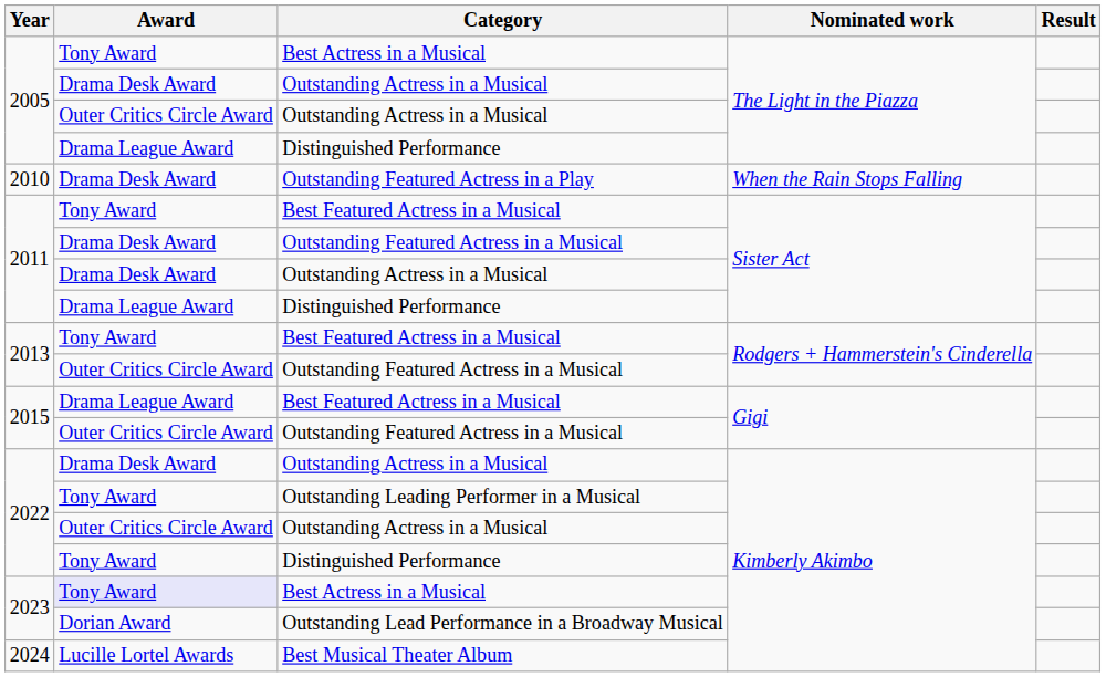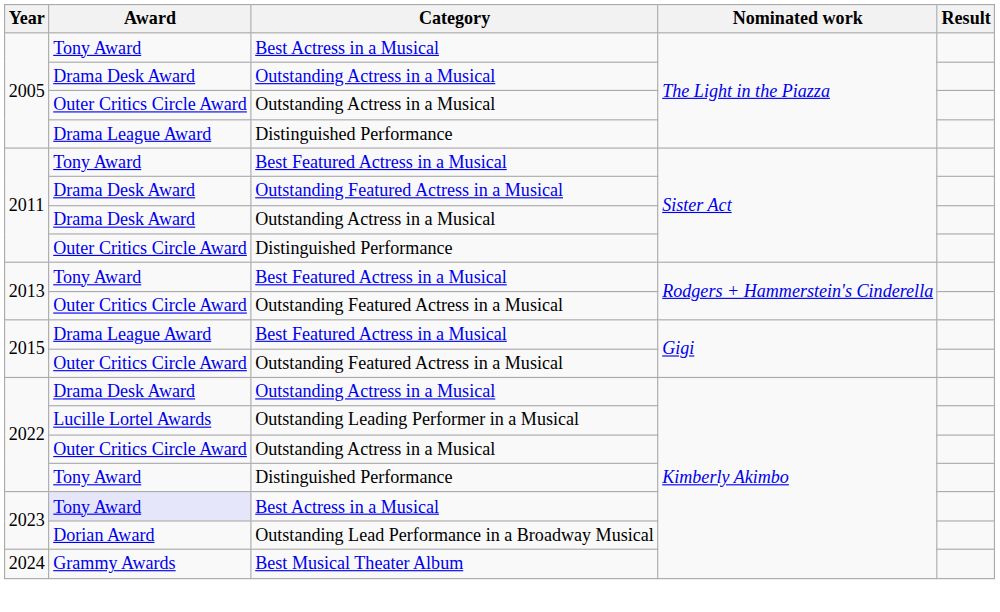 <table class="wikitable">
 <tr>
 <th>Year</th>
 <th>Award</th>
 <th>Category</th>
 <th>Nominated work</th>
 <th>Result</th>
 </tr>
 <tr>
 <td rowspan="4">2005</td>
 <td><a href='#'>Tony Award</a></td>
 <td><a href='#'>Best Actress in a Musical</a></td>
 <td rowspan="4"><em><a href='#'>The Light in the Piazza</a></em></td>
 <td></td>
 </tr>
 <tr>
 <td><a href='#'>Drama Desk Award</a></td>
 <td><a href='#'>Outstanding Actress in a Musical</a></td>
 <td></td>
 </tr>
 <tr>
 <td><a href='#'>Outer Critics Circle Award</a></td>
 <td>Outstanding Actress in a Musical</td>
 <td></td>
 </tr>
 <tr>
 <td><a href='#'>Drama League Award</a></td>
 <td>Distinguished Performance</td>
 <td></td>
 </tr>
 <tr>
-<td>2010</td>
-<td><a href='#'>Drama Desk Award</a></td>
-<td><a href='#'>Outstanding Featured Actress in a Play</a></td>
-<td><em><a href='#'>When the Rain Stops Falling</a></em></td>
-<td></td>
-</tr>
-<tr>
 <td rowspan="4">2011</td>
 <td><a href='#'>Tony Award</a></td>
 <td><a href='#'>Best Featured Actress in a Musical</a></td>
 <td rowspan="4"><em><a href='#'>Sister Act</a></em></td>
 <td></td>
 </tr>
 <tr>
 <td><a href='#'>Drama Desk Award</a></td>
 <td><a href='#'>Outstanding Featured Actress in a Musical</a></td>
 <td></td>
 </tr>
 <tr>
 <td><a href='#'>Drama Desk Award</a></td>
 <td>Outstanding Actress in a Musical</td>
 <td></td>
 </tr>
 <tr>
-<td><a href='#'>Drama League Award</a></td>
+<td><a href='#'>Outer Critics Circle Award</a></td>
 <td>Distinguished Performance</td>
 <td></td>
 </tr>
 <tr>
 <td rowspan="2">2013</td>
 <td><a href='#'>Tony Award</a></td>
 <td><a href='#'>Best Featured Actress in a Musical</a></td>
 <td rowspan="2"><a href='#'><em>Rodgers + Hammerstein's Cinderella</em></a></td>
 <td></td>
 </tr>
 <tr>
 <td><a href='#'>Outer Critics Circle Award</a></td>
 <td>Outstanding Featured Actress in a Musical</td>
 <td></td>
 </tr>
 <tr>
 <td rowspan="2">2015</td>
 <td><a href='#'>Drama League Award</a></td>
 <td><a href='#'>Best Featured Actress in a Musical</a></td>
 <td rowspan="2"><em><a href='#'>Gigi</a></em></td>
 <td></td>
 </tr>
 <tr>
 <td><a href='#'>Outer Critics Circle Award</a></td>
 <td>Outstanding Featured Actress in a Musical</td>
 <td></td>
 </tr>
 <tr>
 <td rowspan="4">2022</td>
 <td><a href='#'>Drama Desk Award</a></td>
 <td><a href='#'>Outstanding Actress in a Musical</a></td>
 <td rowspan="7"><em><a href='#'>Kimberly Akimbo</a></em></td>
 <td></td>
 </tr>
 <tr>
-<td><a href='#'>Tony Award</a></td>
+<td><a href='#'>Lucille Lortel Awards</a></td>
 <td>Outstanding Leading Performer in a Musical</td>
 <td></td>
 </tr>
 <tr>
 <td><a href='#'>Outer Critics Circle Award</a></td>
 <td>Outstanding Actress in a Musical</td>
 <td></td>
 </tr>
 <tr>
 <td><a href='#'>Tony Award</a></td>
 <td>Distinguished Performance</td>
 <td></td>
 </tr>
 <tr>
 <td rowspan="2">2023</td>
 <td style="background: lavender;"><a href='#'>Tony Award</a></td>
 <td><a href='#'>Best Actress in a Musical</a></td>
 <td></td>
 </tr>
 <tr>
 <td><a href='#'>Dorian Award</a></td>
 <td>Outstanding Lead Performance in a Broadway Musical</td>
 <td></td>
 </tr>
 <tr>
 <td>2024</td>
-<td><a href='#'>Lucille Lortel Awards</a></td>
+<td><a href='#'>Grammy Awards</a></td>
 <td><a href='#'>Best Musical Theater Album</a></td>
 <td></td>
 </tr>
 </table>
